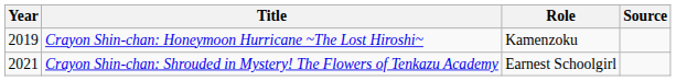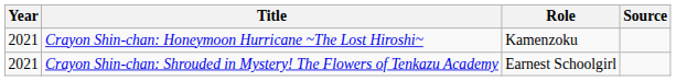 <table class="wikitable">
 <tr>
 <th>Year</th>
 <th>Title</th>
 <th>Role</th>
 <th>Source</th>
 </tr>
 <tr>
-<td>2019</td>
+<td>2021</td>
 <td><em><a href='#'>Crayon Shin-chan: Honeymoon Hurricane ~The Lost Hiroshi~</a></em> </td>
 <td>Kamenzoku</td>
 <td></td>
 </tr>
 <tr>
 <td>2021</td>
 <td><em><a href='#'>Crayon Shin-chan: Shrouded in Mystery! The Flowers of Tenkazu Academy</a></em> </td>
 <td>Earnest Schoolgirl</td>
 <td></td>
 </tr>
 </table>
